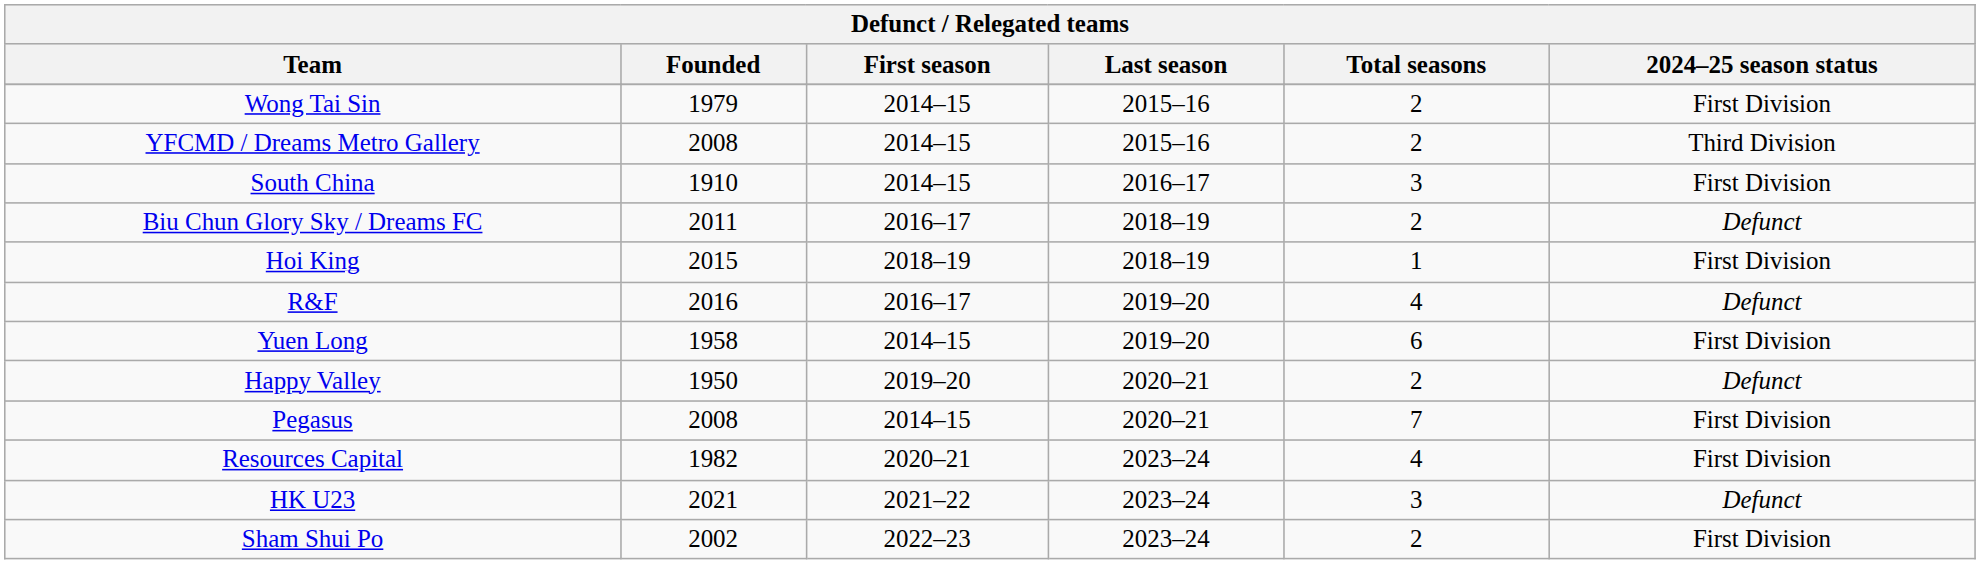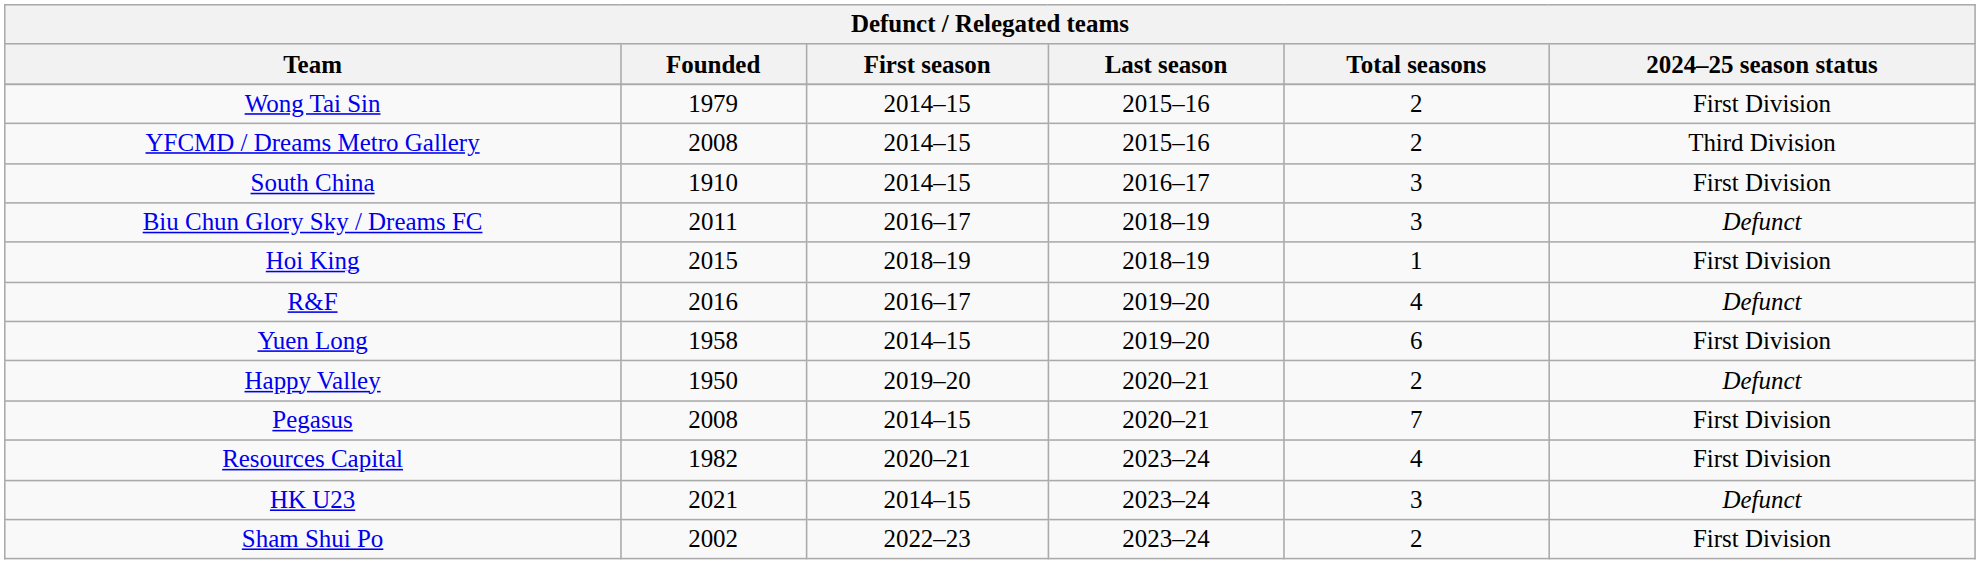 <table class="wikitable" style="width:100%; text-align:center">
 <tr>
 <th colspan="7">Defunct / Relegated teams</th>
 </tr>
 <tr>
 <th>Team</th>
 <th>Founded</th>
 <th>First season</th>
 <th>Last season</th>
 <th>Total seasons</th>
 <th>2024–25 season status</th>
 </tr>
 <tr>
 </tr>
 <tr>
 <td><a href='#'>Wong Tai Sin</a></td>
 <td style="text-align:center;">1979</td>
 <td style="text-align:center;">2014–15</td>
 <td style="text-align:center;">2015–16</td>
 <td style="text-align:center;">2</td>
 <td style="text-align:center;">First Division</td>
 </tr>
 <tr>
 <td><a href='#'>YFCMD / Dreams Metro Gallery</a></td>
 <td style="text-align:center;">2008</td>
 <td style="text-align:center;">2014–15</td>
 <td style="text-align:center;">2015–16</td>
 <td style="text-align:center;">2</td>
 <td style="text-align:center;">Third Division</td>
 </tr>
 <tr>
 <td><a href='#'>South China</a></td>
 <td style="text-align:center;">1910</td>
 <td style="text-align:center;">2014–15</td>
 <td style="text-align:center;">2016–17</td>
 <td style="text-align:center;">3</td>
 <td style="text-align:center;">First Division</td>
 </tr>
 <tr>
 <td><a href='#'>Biu Chun Glory Sky / Dreams FC</a></td>
 <td style="text-align:center;">2011</td>
 <td style="text-align:center;">2016–17</td>
 <td style="text-align:center;">2018–19</td>
-<td style="text-align:center;">2</td>
+<td style="text-align:center;">3</td>
 <td style="text-align:center;"><em>Defunct</em></td>
 </tr>
 <tr>
 <td><a href='#'>Hoi King</a></td>
 <td style="text-align:center;">2015</td>
 <td style="text-align:center;">2018–19</td>
 <td style="text-align:center;">2018–19</td>
 <td style="text-align:center;">1</td>
 <td style="text-align:center;">First Division</td>
 </tr>
 <tr>
 <td><a href='#'>R&F</a></td>
 <td style="text-align:center;">2016</td>
 <td style="text-align:center;">2016–17</td>
 <td style="text-align:center;">2019–20</td>
 <td style="text-align:center;">4</td>
 <td style="text-align:center;"><em>Defunct</em></td>
 </tr>
 <tr>
 <td><a href='#'>Yuen Long</a></td>
 <td style="text-align:center;">1958</td>
 <td style="text-align:center;">2014–15</td>
 <td style="text-align:center;">2019–20</td>
 <td style="text-align:center;">6</td>
 <td style="text-align:center;">First Division</td>
 </tr>
 <tr>
 <td><a href='#'>Happy Valley</a></td>
 <td style="text-align:center;">1950</td>
 <td style="text-align:center;">2019–20</td>
 <td style="text-align:center;">2020–21</td>
 <td style="text-align:center;">2</td>
 <td style="text-align:center;"><em>Defunct</em></td>
 </tr>
 <tr>
 <td><a href='#'>Pegasus</a></td>
 <td style="text-align:center;">2008</td>
 <td style="text-align:center;">2014–15</td>
 <td style="text-align:center;">2020–21</td>
 <td style="text-align:center;">7</td>
 <td style="text-align:center;">First Division</td>
 </tr>
 <tr>
 <td><a href='#'>Resources Capital</a></td>
 <td style="text-align:center;">1982</td>
 <td style="text-align:center;">2020–21</td>
 <td style="text-align:center;">2023–24</td>
 <td style="text-align:center;">4</td>
 <td style="text-align:center;">First Division</td>
 </tr>
 <tr>
 <td><a href='#'>HK U23</a></td>
 <td style="text-align:center;">2021</td>
-<td style="text-align:center;">2021–22</td>
+<td style="text-align:center;">2014–15</td>
 <td style="text-align:center;">2023–24</td>
 <td style="text-align:center;">3</td>
 <td style="text-align:center;"><em>Defunct</em></td>
 </tr>
 <tr>
 <td><a href='#'>Sham Shui Po</a></td>
 <td style="text-align:center;">2002</td>
 <td style="text-align:center;">2022–23</td>
 <td style="text-align:center;">2023–24</td>
 <td style="text-align:center;">2</td>
 <td style="text-align:center;">First Division</td>
 </tr>
 </table>
